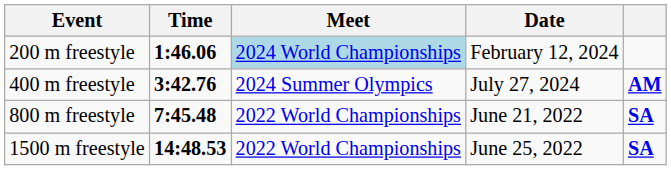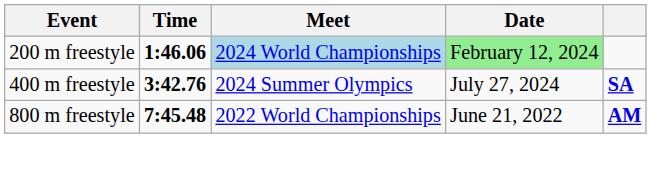 <table class="wikitable">
 <tr bgcolor="#eeeeee">
 <th>Event</th>
 <th>Time</th>
 <th>Meet</th>
 <th>Date</th>
 <th></th>
 </tr>
 <tr>
 <td>200 m freestyle</td>
 <td><strong>1:46.06</strong></td>
 <td style="background: lightblue;"><a href='#'>2024 World Championships</a></td>
-<td>February 12, 2024</td>
+<td style="background: lightgreen;">February 12, 2024</td>
 <td></td>
 </tr>
 <tr>
 <td>400 m freestyle</td>
 <td><strong>3:42.76</strong></td>
 <td><a href='#'>2024 Summer Olympics</a></td>
 <td>July 27, 2024</td>
-<td><strong><a href='#'>AM</a></strong></td>
+<td><strong><a href='#'>SA</a></strong></td>
 </tr>
 <tr>
 <td>800 m freestyle</td>
 <td><strong>7:45.48</strong></td>
 <td><a href='#'>2022 World Championships</a></td>
 <td>June 21, 2022</td>
-<td><strong><a href='#'>SA</a></strong></td>
-</tr>
-<tr>
-<td>1500 m freestyle</td>
-<td><strong>14:48.53</strong></td>
-<td><a href='#'>2022 World Championships</a></td>
-<td>June 25, 2022</td>
-<td><strong><a href='#'>SA</a></strong></td>
+<td><strong><a href='#'>AM</a></strong></td>
 </tr>
 </table>
